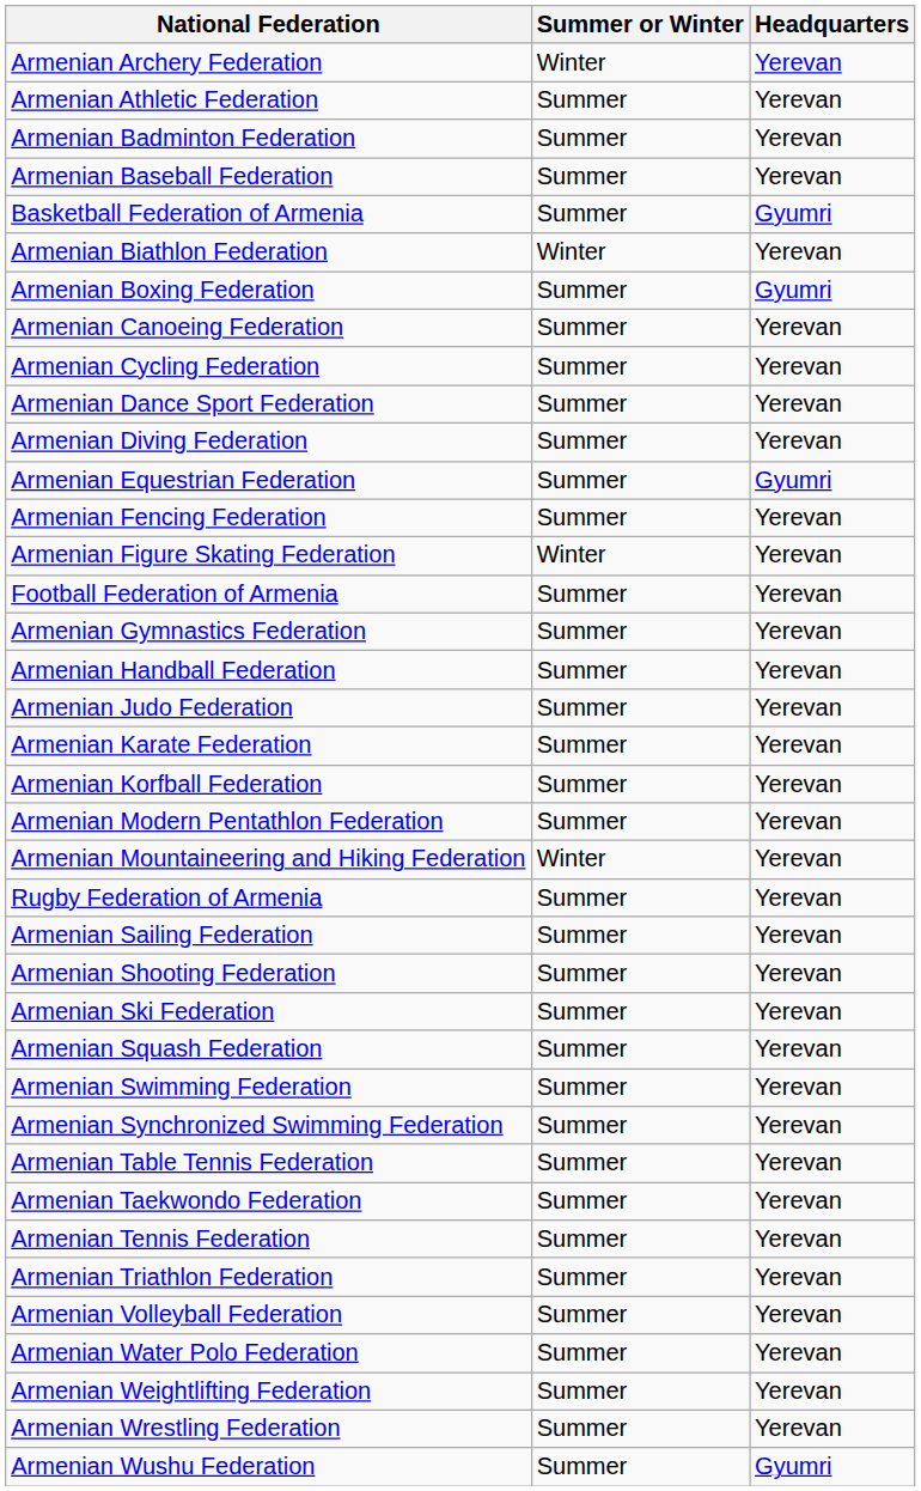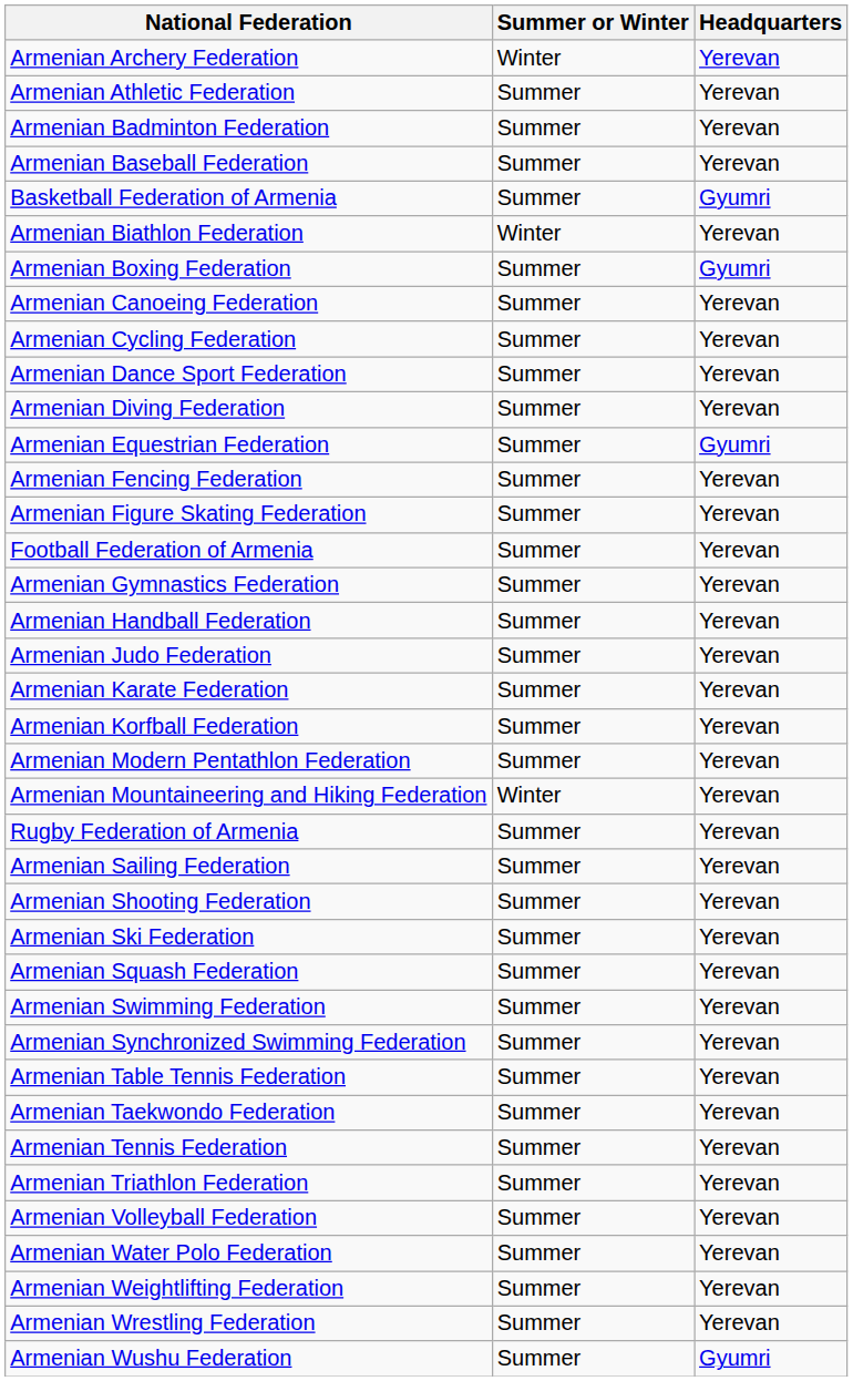 <table class="wikitable sortable">
 <tr>
 <th>National Federation</th>
 <th>Summer or Winter</th>
 <th>Headquarters</th>
 </tr>
 <tr>
 <td><a href='#'>Armenian Archery Federation</a></td>
 <td>Winter</td>
 <td><a href='#'>Yerevan</a></td>
 </tr>
 <tr>
 <td><a href='#'>Armenian Athletic Federation</a></td>
 <td>Summer</td>
 <td>Yerevan</td>
 </tr>
 <tr>
 <td><a href='#'>Armenian Badminton Federation</a></td>
 <td>Summer</td>
 <td>Yerevan</td>
 </tr>
 <tr>
 <td><a href='#'>Armenian Baseball Federation</a></td>
 <td>Summer</td>
 <td>Yerevan</td>
 </tr>
 <tr>
 <td><a href='#'>Basketball Federation of Armenia</a></td>
 <td>Summer</td>
 <td><a href='#'>Gyumri</a></td>
 </tr>
 <tr>
 <td><a href='#'>Armenian Biathlon Federation</a></td>
 <td>Winter</td>
 <td>Yerevan</td>
 </tr>
 <tr>
 <td><a href='#'>Armenian Boxing Federation</a></td>
 <td>Summer</td>
 <td><a href='#'>Gyumri</a></td>
 </tr>
 <tr>
 <td><a href='#'>Armenian Canoeing Federation</a></td>
 <td>Summer</td>
 <td>Yerevan</td>
 </tr>
 <tr>
 <td><a href='#'>Armenian Cycling Federation</a></td>
 <td>Summer</td>
 <td>Yerevan</td>
 </tr>
 <tr>
 <td><a href='#'>Armenian Dance Sport Federation</a></td>
 <td>Summer</td>
 <td>Yerevan</td>
 </tr>
 <tr>
 <td><a href='#'>Armenian Diving Federation</a></td>
 <td>Summer</td>
 <td>Yerevan</td>
 </tr>
 <tr>
 <td><a href='#'>Armenian Equestrian Federation</a></td>
 <td>Summer</td>
 <td><a href='#'>Gyumri</a></td>
 </tr>
 <tr>
 <td><a href='#'>Armenian Fencing Federation</a></td>
 <td>Summer</td>
 <td>Yerevan</td>
 </tr>
 <tr>
 <td><a href='#'>Armenian Figure Skating Federation</a></td>
-<td>Winter</td>
+<td>Summer</td>
 <td>Yerevan</td>
 </tr>
 <tr>
 <td><a href='#'>Football Federation of Armenia</a></td>
 <td>Summer</td>
 <td>Yerevan</td>
 </tr>
 <tr>
 <td><a href='#'>Armenian Gymnastics Federation</a></td>
 <td>Summer</td>
 <td>Yerevan</td>
 </tr>
 <tr>
 <td><a href='#'>Armenian Handball Federation</a></td>
 <td>Summer</td>
 <td>Yerevan</td>
 </tr>
 <tr>
 <td><a href='#'>Armenian Judo Federation</a></td>
 <td>Summer</td>
 <td>Yerevan</td>
 </tr>
 <tr>
 <td><a href='#'>Armenian Karate Federation</a></td>
 <td>Summer</td>
 <td>Yerevan</td>
 </tr>
 <tr>
 <td><a href='#'>Armenian Korfball Federation</a></td>
 <td>Summer</td>
 <td>Yerevan</td>
 </tr>
 <tr>
 <td><a href='#'>Armenian Modern Pentathlon Federation</a></td>
 <td>Summer</td>
 <td>Yerevan</td>
 </tr>
 <tr>
 <td><a href='#'>Armenian Mountaineering and Hiking Federation</a></td>
 <td>Winter</td>
 <td>Yerevan</td>
 </tr>
 <tr>
 <td><a href='#'>Rugby Federation of Armenia</a></td>
 <td>Summer</td>
 <td>Yerevan</td>
 </tr>
 <tr>
 <td><a href='#'>Armenian Sailing Federation</a></td>
 <td>Summer</td>
 <td>Yerevan</td>
 </tr>
 <tr>
 <td><a href='#'>Armenian Shooting Federation</a></td>
 <td>Summer</td>
 <td>Yerevan</td>
 </tr>
 <tr>
 <td><a href='#'>Armenian Ski Federation</a></td>
 <td>Summer</td>
 <td>Yerevan</td>
 </tr>
 <tr>
 <td><a href='#'>Armenian Squash Federation</a></td>
 <td>Summer</td>
 <td>Yerevan</td>
 </tr>
 <tr>
 <td><a href='#'>Armenian Swimming Federation</a></td>
 <td>Summer</td>
 <td>Yerevan</td>
 </tr>
 <tr>
 <td><a href='#'>Armenian Synchronized Swimming Federation</a></td>
 <td>Summer</td>
 <td>Yerevan</td>
 </tr>
 <tr>
 <td><a href='#'>Armenian Table Tennis Federation</a></td>
 <td>Summer</td>
 <td>Yerevan</td>
 </tr>
 <tr>
 <td><a href='#'>Armenian Taekwondo Federation</a></td>
 <td>Summer</td>
 <td>Yerevan</td>
 </tr>
 <tr>
 <td><a href='#'>Armenian Tennis Federation</a></td>
 <td>Summer</td>
 <td>Yerevan</td>
 </tr>
 <tr>
 <td><a href='#'>Armenian Triathlon Federation</a></td>
 <td>Summer</td>
 <td>Yerevan</td>
 </tr>
 <tr>
 <td><a href='#'>Armenian Volleyball Federation</a></td>
 <td>Summer</td>
 <td>Yerevan</td>
 </tr>
 <tr>
 <td><a href='#'>Armenian Water Polo Federation</a></td>
 <td>Summer</td>
 <td>Yerevan</td>
 </tr>
 <tr>
 <td><a href='#'>Armenian Weightlifting Federation</a></td>
 <td>Summer</td>
 <td>Yerevan</td>
 </tr>
 <tr>
 <td><a href='#'>Armenian Wrestling Federation</a></td>
 <td>Summer</td>
 <td>Yerevan</td>
 </tr>
 <tr>
 <td><a href='#'>Armenian Wushu Federation</a></td>
 <td>Summer</td>
 <td><a href='#'>Gyumri</a></td>
 </tr>
 </table>
